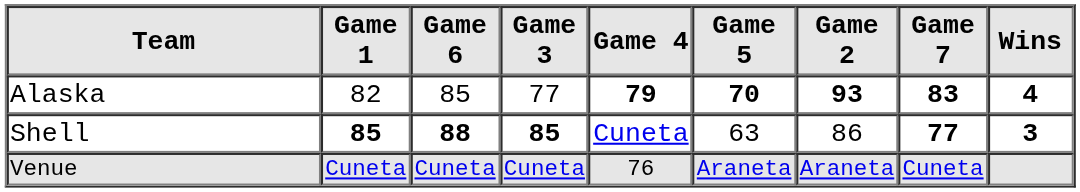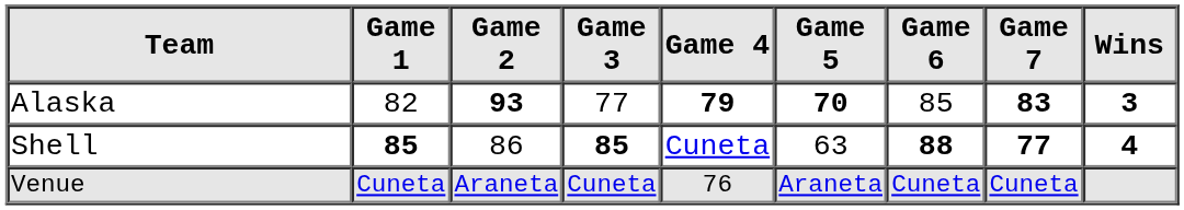 <table border=1 cellspacing=0 width=525 align=center>
 <tr style="text-align:center; background-color:#e6e6e6;">
 <th align=center width=30%>Team</th>
 <th width=8%>Game 1</th>
-<th width=8%>Game 6</th>
+<th width=8%>Game 2</th>
 <th width=8%>Game 3</th>
 <th width=8%>Game 4</th>
 <th width=8%>Game 5</th>
-<th width=8%>Game 2</th>
+<th width=8%>Game 6</th>
 <th width=8%>Game 7</th>
 <th width=8%>Wins</th>
 </tr>
 <tr style="text-align:center;">
 <td align=left>Alaska</td>
 <td>82</td>
-<td>85</td>
+<td><strong>93</strong></td>
 <td>77</td>
 <td><strong>79</strong></td>
 <td><strong>70</strong></td>
-<td><strong>93</strong></td>
+<td>85</td>
 <td><strong>83</strong></td>
-<td><strong>4</strong></td>
+<td><strong>3</strong></td>
 </tr>
 <tr style="text-align:center;">
 <td align=left>Shell</td>
 <td><strong>85</strong></td>
-<td><strong>88</strong></td>
+<td>86</td>
 <td><strong>85</strong></td>
 <td><a href='#'>Cuneta</a></td>
 <td>63</td>
-<td>86</td>
+<td><strong>88</strong></td>
 <td><strong>77</strong></td>
-<td><strong>3</strong></td>
+<td><strong>4</strong></td>
 </tr>
 <tr style="text-align:center; font-size: 85%; background-color:#e6e6e6;">
 <td align=left>Venue</td>
 <td><a href='#'>Cuneta</a></td>
-<td><a href='#'>Cuneta</a></td>
+<td><a href='#'>Araneta</a></td>
 <td><a href='#'>Cuneta</a></td>
 <td>76</td>
 <td><a href='#'>Araneta</a></td>
-<td><a href='#'>Araneta</a></td>
+<td><a href='#'>Cuneta</a></td>
 <td><a href='#'>Cuneta</a></td>
 <td></td>
 </tr>
 </table>
